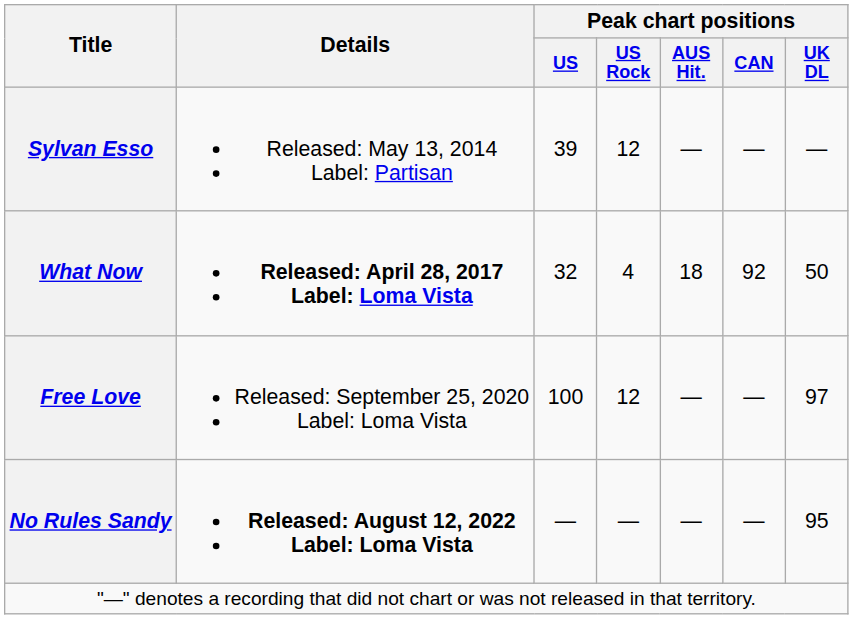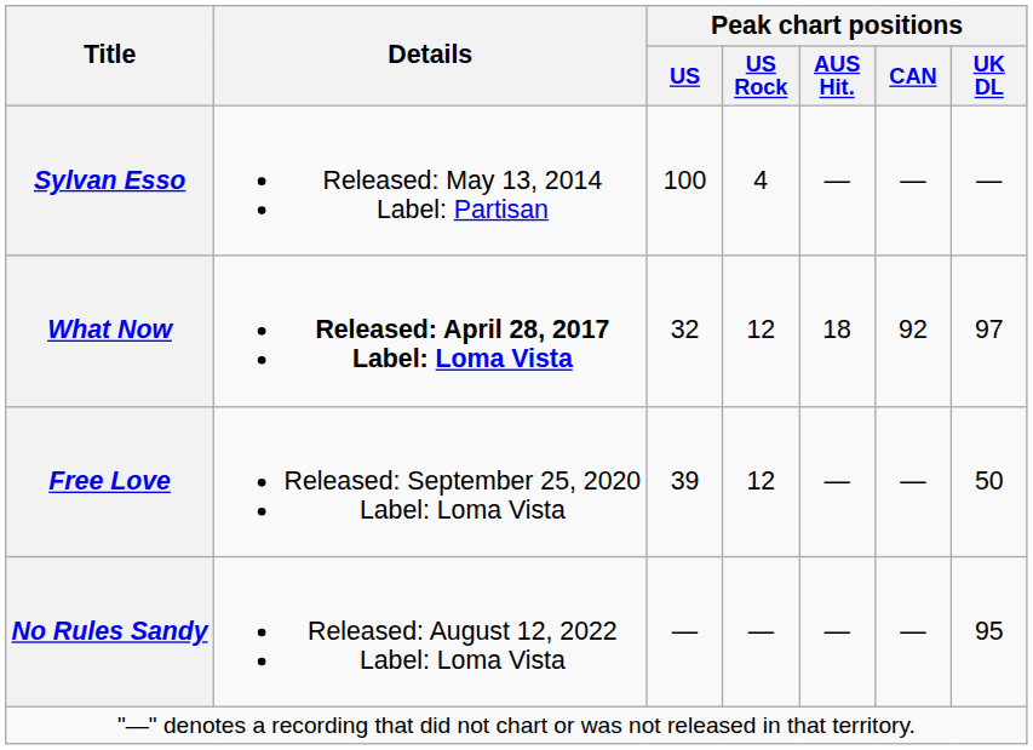 <table class="wikitable plainrowheaders" style="text-align:center;">
 <tr>
 <th scope="col" rowspan="2">Title</th>
 <th scope="col" rowspan="2">Details</th>
 <th scope="col" colspan="5">Peak chart positions</th>
 </tr>
 <tr>
 <th scope="col" style="width:3em;font-size:85%;"><a href='#'>US</a><br></th>
 <th scope="col" style="width:3em;font-size:85%;"><a href='#'>US<br>Rock</a><br></th>
 <th scope="col" style="width:3em;font-size:85%;"><a href='#'>AUS<br>Hit.</a><br></th>
 <th scope="col" style="width:3em;font-size:85%;"><a href='#'>CAN</a><br></th>
 <th scope="col" style="width:3em;font-size:85%;"><a href='#'>UK<br>DL</a><br></th>
 </tr>
 <tr>
 <th scope="row"><em><a href='#'>Sylvan Esso</a></em></th>
 <td><br><ul><li>Released: May 13, 2014</li><li>Label: <a href='#'>Partisan</a></li></ul></td>
-<td>39</td>
-<td>12</td>
+<td>100</td>
+<td>4</td>
 <td>—</td>
 <td>—</td>
 <td>—</td>
 </tr>
 <tr>
 <th scope="row"><em><a href='#'>What Now</a></em></th>
 <td><strong><br><ul><li>Released: April 28, 2017</li><li>Label: <a href='#'>Loma Vista</a></li></ul></strong></td>
 <td>32</td>
-<td>4</td>
+<td>12</td>
 <td>18</td>
 <td>92</td>
-<td>50</td>
+<td>97</td>
 </tr>
 <tr>
 <th scope="row"><em><a href='#'>Free Love</a></em></th>
 <td><br><ul><li>Released: September 25, 2020</li><li>Label: Loma Vista</li></ul></td>
-<td>100</td>
+<td>39</td>
 <td>12</td>
 <td>—</td>
 <td>—</td>
-<td>97</td>
+<td>50</td>
 </tr>
 <tr>
 <th scope="row"><em><a href='#'>No Rules Sandy</a></em></th>
-<td><strong><br><ul><li>Released: August 12, 2022</li><li>Label: Loma Vista</li></ul></strong></td>
+<td><br><ul><li>Released: August 12, 2022</li><li>Label: Loma Vista</li></ul></td>
 <td>—</td>
 <td>—</td>
 <td>—</td>
 <td>—</td>
 <td>95</td>
 </tr>
 <tr>
 <td colspan="15" style="font-size:90%">"—" denotes a recording that did not chart or was not released in that territory.</td>
 </tr>
 </table>
